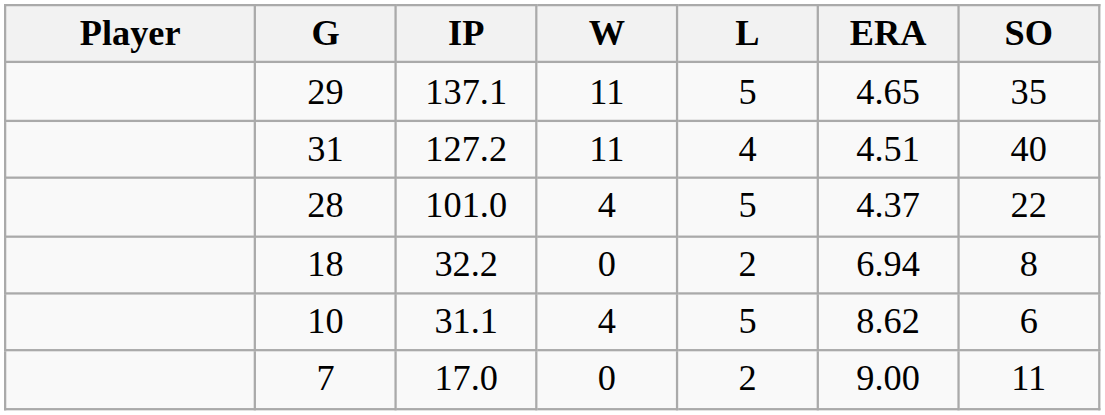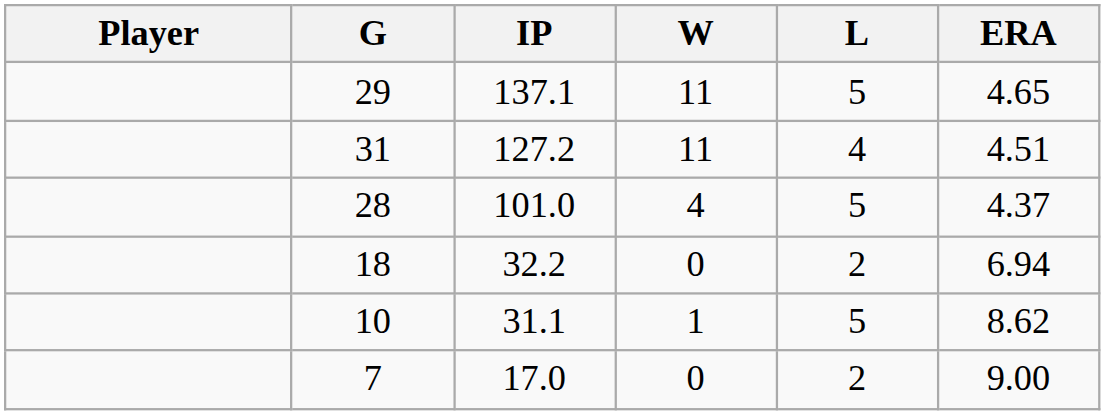 <table class="wikitable sortable">
 <tr>
 <th bgcolor="#DDDDFF" width="16%">Player</th>
 <th bgcolor="#DDDDFF" width="9%">G</th>
 <th bgcolor="#DDDDFF" width="9%">IP</th>
 <th bgcolor="#DDDDFF" width="9%">W</th>
 <th bgcolor="#DDDDFF" width="9%">L</th>
 <th bgcolor="#DDDDFF" width="9%">ERA</th>
-<th bgcolor="#DDDDFF" width="9%">SO</th>
 </tr>
 <tr align="center">
 <td></td>
 <td>29</td>
 <td>137.1</td>
 <td>11</td>
 <td>5</td>
 <td>4.65</td>
-<td>35</td>
 </tr>
 <tr align="center">
 <td></td>
 <td>31</td>
 <td>127.2</td>
 <td>11</td>
 <td>4</td>
 <td>4.51</td>
-<td>40</td>
 </tr>
 <tr align="center">
 <td></td>
 <td>28</td>
 <td>101.0</td>
 <td>4</td>
 <td>5</td>
 <td>4.37</td>
-<td>22</td>
 </tr>
 <tr align="center">
 <td></td>
 <td>18</td>
 <td>32.2</td>
 <td>0</td>
 <td>2</td>
 <td>6.94</td>
-<td>8</td>
 </tr>
 <tr align="center">
 <td></td>
 <td>10</td>
 <td>31.1</td>
-<td>4</td>
+<td>1</td>
 <td>5</td>
 <td>8.62</td>
-<td>6</td>
 </tr>
 <tr align="center">
 <td></td>
 <td>7</td>
 <td>17.0</td>
 <td>0</td>
 <td>2</td>
 <td>9.00</td>
-<td>11</td>
 </tr>
 </table>
